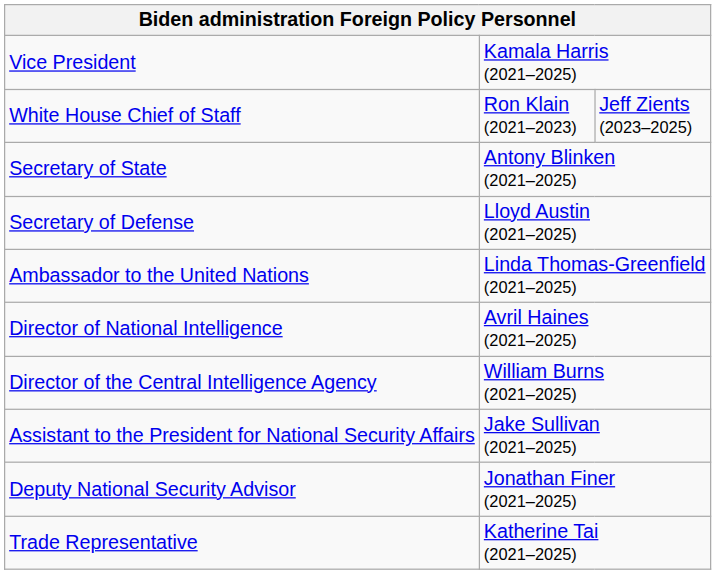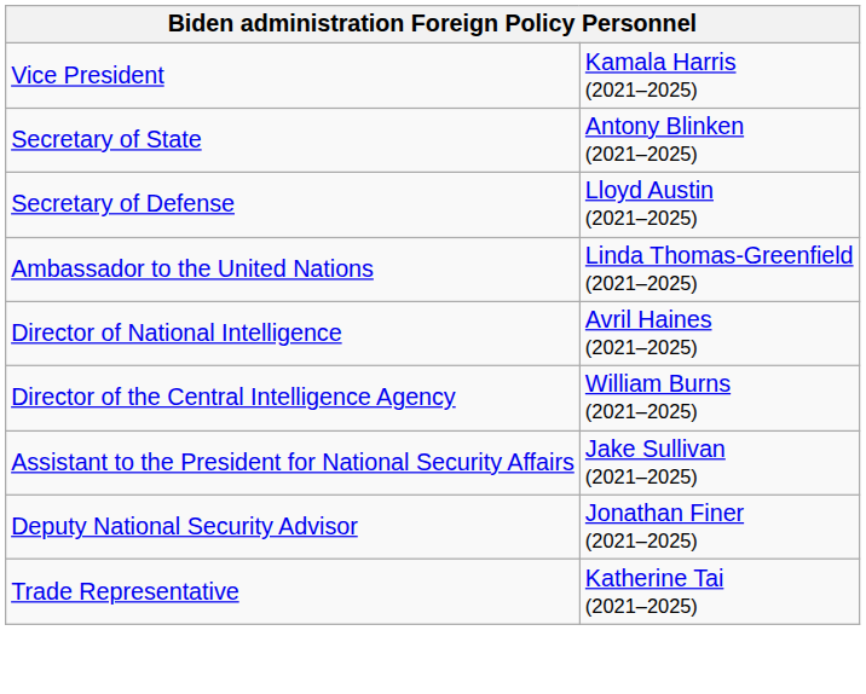 <table class="wikitable">
 <tr>
 <th colspan="3">Biden administration Foreign Policy Personnel</th>
 </tr>
 <tr>
 <td><a href='#'>Vice President</a></td>
 <td colspan="2"><a href='#'>Kamala Harris</a><br><small>(2021–2025)</small></td>
-</tr>
-<tr>
-<td><a href='#'>White House Chief of Staff</a></td>
-<td><a href='#'>Ron Klain</a><br><small>(2021–2023)</small></td>
-<td><a href='#'>Jeff Zients</a><br><small>(2023–2025)</small></td>
 </tr>
 <tr>
 <td><a href='#'>Secretary of State</a></td>
 <td colspan="2"><a href='#'>Antony Blinken</a><br><small>(2021–2025)</small></td>
 </tr>
 <tr>
 <td><a href='#'>Secretary of Defense</a></td>
 <td colspan="2"><a href='#'>Lloyd Austin</a><br><small>(2021–2025)</small></td>
 </tr>
 <tr>
 <td><a href='#'>Ambassador to the United Nations</a></td>
 <td colspan="2"><a href='#'>Linda Thomas-Greenfield</a><br><small>(2021–2025)</small></td>
 </tr>
 <tr>
 <td><a href='#'>Director of National Intelligence</a></td>
 <td colspan="2"><a href='#'>Avril Haines</a><br><small>(2021–2025)</small></td>
 </tr>
 <tr>
 <td><a href='#'>Director of the Central Intelligence Agency</a></td>
 <td colspan="2"><a href='#'>William Burns</a><br><small>(2021–2025)</small></td>
 </tr>
 <tr>
 <td><a href='#'>Assistant to the President for National Security Affairs</a></td>
 <td colspan="2"><a href='#'>Jake Sullivan</a><br><small>(2021–2025)</small></td>
 </tr>
 <tr>
 <td><a href='#'>Deputy National Security Advisor</a></td>
 <td colspan="2"><a href='#'>Jonathan Finer</a><br><small>(2021–2025)</small></td>
 </tr>
 <tr>
 <td><a href='#'>Trade Representative</a></td>
 <td colspan="2"><a href='#'>Katherine Tai</a><br><small>(2021–2025)</small></td>
 </tr>
 </table>
